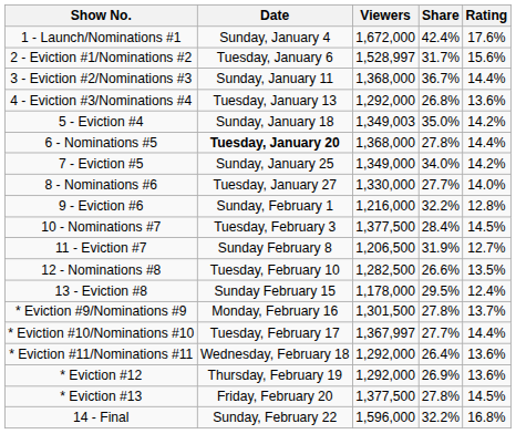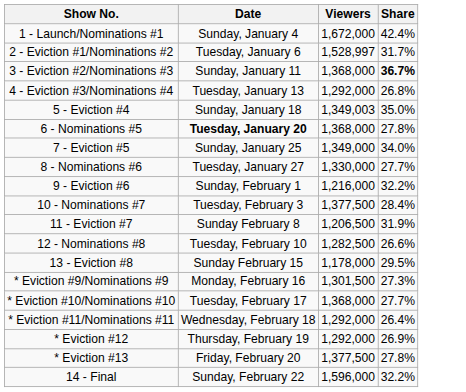 <table class="wikitable sortable centre" style="text-align:center;font-size:90%;">
 <tr>
 <th>Show No.</th>
 <th>Date</th>
 <th>Viewers</th>
 <th>Share</th>
-<th>Rating</th>
 </tr>
 <tr>
 <td>1 - Launch/Nominations #1</td>
 <td>Sunday, January 4</td>
 <td>1,672,000</td>
 <td>42.4%</td>
-<td>17.6%</td>
 </tr>
 <tr>
 <td>2 - Eviction #1/Nominations #2</td>
 <td>Tuesday, January 6</td>
 <td>1,528,997</td>
 <td>31.7%</td>
-<td>15.6%</td>
 </tr>
 <tr>
 <td>3 - Eviction #2/Nominations #3</td>
 <td>Sunday, January 11</td>
 <td>1,368,000</td>
-<td>36.7%</td>
-<td>14.4%</td>
+<td><strong>36.7%</strong></td>
 </tr>
 <tr>
 <td>4 - Eviction #3/Nominations #4</td>
 <td>Tuesday, January 13</td>
 <td>1,292,000</td>
 <td>26.8%</td>
-<td>13.6%</td>
 </tr>
 <tr>
 <td>5 - Eviction #4</td>
 <td>Sunday, January 18</td>
 <td>1,349,003</td>
 <td>35.0%</td>
-<td>14.2%</td>
 </tr>
 <tr>
 <td>6 - Nominations #5</td>
 <td><strong>Tuesday, January 20</strong></td>
 <td>1,368,000</td>
 <td>27.8%</td>
-<td>14.4%</td>
 </tr>
 <tr>
 <td>7 - Eviction #5</td>
 <td>Sunday, January 25</td>
 <td>1,349,000</td>
 <td>34.0%</td>
-<td>14.2%</td>
 </tr>
 <tr>
 <td>8 - Nominations #6</td>
 <td>Tuesday, January 27</td>
 <td>1,330,000</td>
 <td>27.7%</td>
-<td>14.0%</td>
 </tr>
 <tr>
 <td>9 - Eviction #6</td>
 <td>Sunday, February 1</td>
 <td>1,216,000</td>
 <td>32.2%</td>
-<td>12.8%</td>
 </tr>
 <tr>
 <td>10 - Nominations #7</td>
 <td>Tuesday, February 3</td>
 <td>1,377,500</td>
 <td>28.4%</td>
-<td>14.5%</td>
 </tr>
 <tr>
 <td>11 - Eviction #7</td>
 <td>Sunday February 8</td>
 <td>1,206,500</td>
 <td>31.9%</td>
-<td>12.7%</td>
 </tr>
 <tr>
 <td>12 - Nominations #8</td>
 <td>Tuesday, February 10</td>
 <td>1,282,500</td>
 <td>26.6%</td>
-<td>13.5%</td>
 </tr>
 <tr>
 <td>13 - Eviction #8</td>
 <td>Sunday February 15</td>
 <td>1,178,000</td>
 <td>29.5%</td>
-<td>12.4%</td>
 </tr>
 <tr>
 <td>* Eviction #9/Nominations #9</td>
 <td>Monday, February 16</td>
 <td>1,301,500</td>
-<td>27.8%</td>
-<td>13.7%</td>
+<td>27.3%</td>
 </tr>
 <tr>
 <td>* Eviction #10/Nominations #10</td>
 <td>Tuesday, February 17</td>
-<td>1,367,997</td>
+<td>1,368,000</td>
 <td>27.7%</td>
-<td>14.4%</td>
 </tr>
 <tr>
 <td>* Eviction #11/Nominations #11</td>
 <td>Wednesday, February 18</td>
 <td>1,292,000</td>
 <td>26.4%</td>
-<td>13.6%</td>
 </tr>
 <tr>
 <td>* Eviction #12</td>
 <td>Thursday, February 19</td>
 <td>1,292,000</td>
 <td>26.9%</td>
-<td>13.6%</td>
 </tr>
 <tr>
 <td>* Eviction #13</td>
 <td>Friday, February 20</td>
 <td>1,377,500</td>
 <td>27.8%</td>
-<td>14.5%</td>
 </tr>
 <tr>
 <td>14 - Final</td>
 <td>Sunday, February 22</td>
 <td>1,596,000</td>
 <td>32.2%</td>
-<td>16.8%</td>
 </tr>
 </table>
